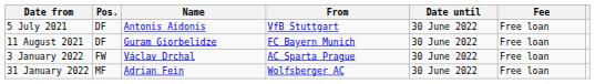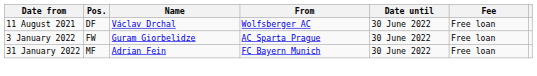 <table class="wikitable"  style="text-align:left; ">
 <tr>
 <th !scope=col; style="width: 120px;">Date from</th>
 <th !scope=col; style="width: 35px;">Pos.</th>
 <th !scope=col; style="width: 200px;">Name</th>
 <th !scope=col; style="width: 200px;">From</th>
 <th !scope=col; style="width: 120px;">Date until</th>
 <th !scope=col; style="width: 120px;">Fee</th>
 <th></th>
 </tr>
 <tr>
-<td>5 July 2021</td>
-<td>DF</td>
-<td> <a href='#'>Antonis Aidonis</a></td>
-<td> <a href='#'>VfB Stuttgart</a></td>
-<td>30 June 2022</td>
-<td>Free loan</td>
-<td></td>
-</tr>
-<tr>
 <td>11 August 2021</td>
 <td>DF</td>
-<td> <a href='#'>Guram Giorbelidze</a></td>
-<td> <a href='#'>FC Bayern Munich</a></td>
+<td> <a href='#'>Václav Drchal</a></td>
+<td> <a href='#'>Wolfsberger AC</a></td>
 <td>30 June 2022</td>
 <td>Free loan</td>
 <td></td>
 </tr>
 <tr>
 <td>3 January 2022</td>
 <td>FW</td>
-<td> <a href='#'>Václav Drchal</a></td>
+<td> <a href='#'>Guram Giorbelidze</a></td>
 <td> <a href='#'>AC Sparta Prague</a></td>
 <td>30 June 2022</td>
 <td>Free loan</td>
 <td></td>
 </tr>
 <tr>
 <td>31 January 2022</td>
 <td>MF</td>
 <td> <a href='#'>Adrian Fein</a></td>
-<td> <a href='#'>Wolfsberger AC</a></td>
+<td> <a href='#'>FC Bayern Munich</a></td>
 <td>30 June 2022</td>
 <td>Free loan</td>
 <td></td>
 </tr>
 </table>
